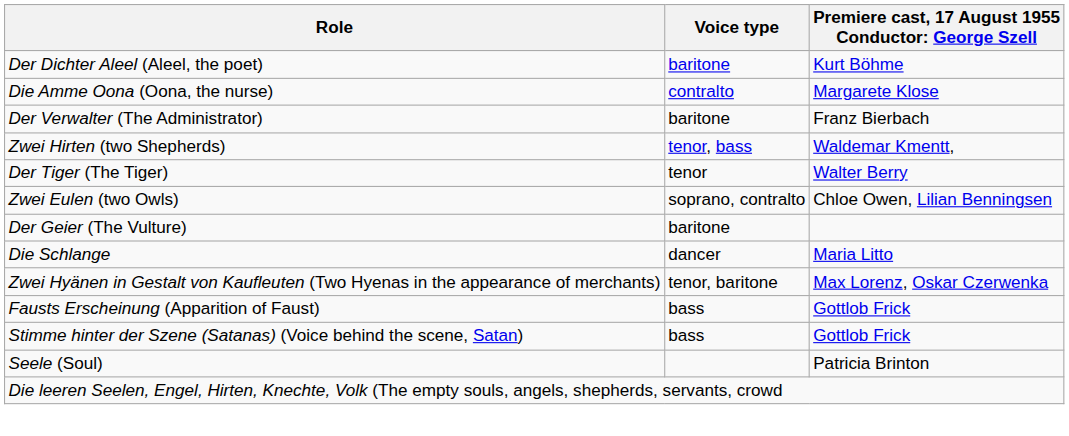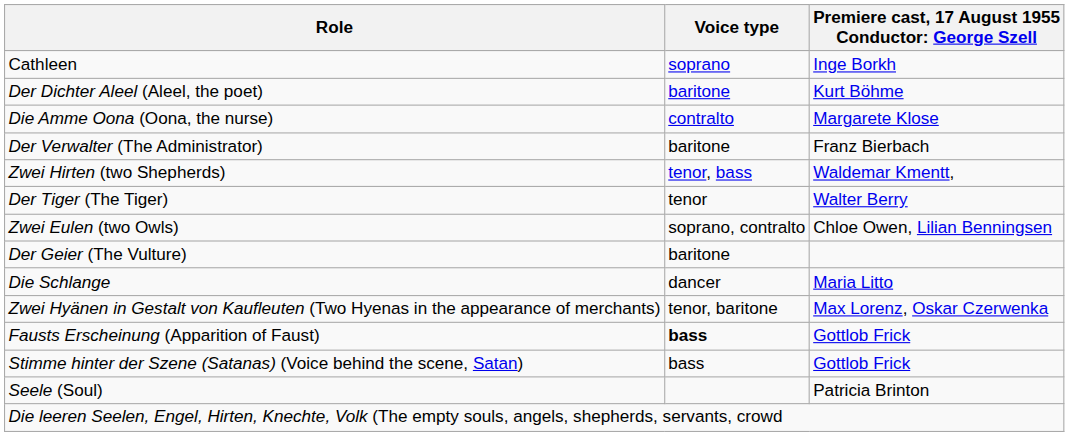 <table class=wikitable>
 <tr>
 <th>Role</th>
 <th>Voice type</th>
 <th>Premiere cast, 17 August 1955<br>Conductor: <a href='#'>George Szell</a></th>
+</tr>
+<tr>
+<td>Cathleen</td>
+<td><a href='#'>soprano</a></td>
+<td><a href='#'>Inge Borkh</a></td>
 </tr>
 <tr>
 <td><em>Der Dichter Aleel</em> (Aleel, the poet)</td>
 <td><a href='#'>baritone</a></td>
 <td><a href='#'>Kurt Böhme</a></td>
 </tr>
 <tr>
 <td><em>Die Amme Oona</em> (Oona, the nurse)</td>
 <td><a href='#'>contralto</a></td>
 <td><a href='#'>Margarete Klose</a></td>
 </tr>
 <tr>
 <td><em>Der Verwalter</em> (The Administrator)</td>
 <td>baritone</td>
 <td>Franz Bierbach</td>
 </tr>
 <tr>
 <td><em>Zwei Hirten</em> (two Shepherds)</td>
 <td><a href='#'>tenor</a>, <a href='#'>bass</a></td>
 <td><a href='#'>Waldemar Kmentt</a>, </td>
 </tr>
 <tr>
 <td><em>Der Tiger</em> (The Tiger)</td>
 <td>tenor</td>
 <td><a href='#'>Walter Berry</a></td>
 </tr>
 <tr>
 <td><em>Zwei Eulen</em> (two Owls)</td>
 <td>soprano, contralto</td>
 <td>Chloe Owen, <a href='#'>Lilian Benningsen</a></td>
 </tr>
 <tr>
 <td><em>Der Geier</em> (The Vulture)</td>
 <td>baritone</td>
 <td></td>
 </tr>
 <tr>
 <td><em>Die Schlange</em></td>
 <td>dancer</td>
 <td><a href='#'>Maria Litto</a></td>
 </tr>
 <tr>
 <td><em>Zwei Hyänen in Gestalt von Kaufleuten</em> (Two Hyenas in the appearance of merchants)</td>
 <td>tenor, baritone</td>
 <td><a href='#'>Max Lorenz</a>, <a href='#'>Oskar Czerwenka</a></td>
 </tr>
 <tr>
 <td><em>Fausts Erscheinung</em> (Apparition of Faust)</td>
-<td>bass</td>
+<td><strong>bass</strong></td>
 <td><a href='#'>Gottlob Frick</a></td>
 </tr>
 <tr>
 <td><em>Stimme hinter der Szene (Satanas)</em> (Voice behind the scene, <a href='#'>Satan</a>)</td>
 <td>bass</td>
 <td><a href='#'>Gottlob Frick</a></td>
 </tr>
 <tr>
 <td><em>Seele</em> (Soul)</td>
 <td></td>
 <td>Patricia Brinton</td>
 </tr>
 <tr>
 <td colspan = "3"><em>Die leeren Seelen, Engel, Hirten, Knechte, Volk</em> (The empty souls, angels, shepherds, servants, crowd</td>
 </tr>
 </table>
